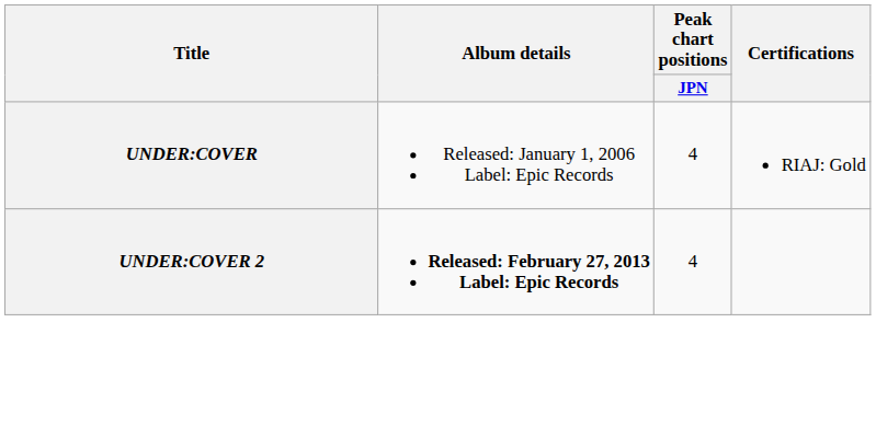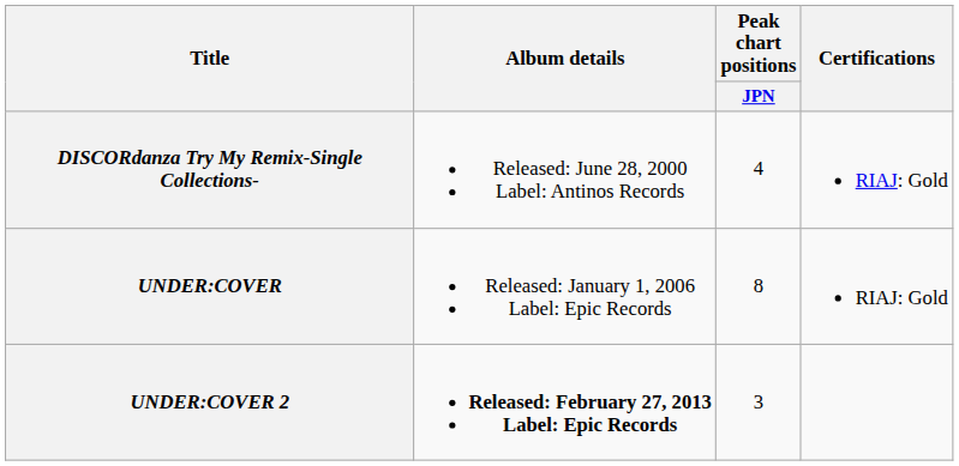 <table class="wikitable plainrowheaders" style="text-align:center;">
 <tr>
 <th rowspan="2" style="width:20em;">Title</th>
 <th rowspan="2">Album details</th>
 <th colspan="1">Peak chart positions</th>
 <th rowspan="2">Certifications</th>
 </tr>
 <tr>
 <th scope="col" style="width:2.5em;font-size:90%;"><a href='#'>JPN</a><br></th>
 </tr>
 <tr>
+<th scope="row"><em>DISCORdanza Try My Remix-Single Collections-</em></th>
+<td><br><ul><li>Released: June 28, 2000</li><li>Label: Antinos Records</li></ul></td>
+<td>4</td>
+<td><br><ul><li><a href='#'>RIAJ</a>: Gold</li></ul></td>
+</tr>
+<tr>
 <th scope="row"><em>UNDER:COVER</em></th>
 <td><br><ul><li>Released: January 1, 2006</li><li>Label: Epic Records</li></ul></td>
-<td>4</td>
+<td>8</td>
 <td><br><ul><li>RIAJ: Gold</li></ul></td>
 </tr>
 <tr>
 <th scope="row"><em>UNDER:COVER 2</em></th>
 <td><strong><br><ul><li>Released: February 27, 2013</li><li>Label: Epic Records</li></ul></strong></td>
-<td>4</td>
+<td>3</td>
 <td></td>
 </tr>
 </table>
